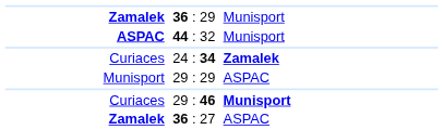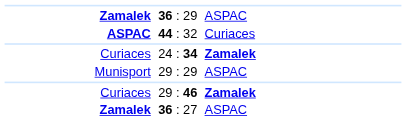 <table style="text-align:center" width=500>
 <tr>
 <th width=30%></th>
 <th width=10%></th>
 <th width=30%></th>
 <th width=10%></th>
 </tr>
 <tr align="left" bgcolor=#D0E7FF>
 <td colspan=4></td>
 </tr>
 <tr>
 <td align="right"><strong><a href='#'>Zamalek</a></strong> </td>
 <td><strong>36</strong> : 29</td>
-<td align=left> <a href='#'>Munisport</a></td>
+<td align=left> <a href='#'>ASPAC</a></td>
 </tr>
 <tr>
 <td align="right"><strong><a href='#'>ASPAC</a></strong> </td>
 <td><strong>44</strong> : 32</td>
-<td align=left> <a href='#'>Munisport</a></td>
+<td align=left> <a href='#'>Curiaces</a></td>
 </tr>
 <tr align="left" bgcolor=#D0E7FF>
 <td colspan=4></td>
 </tr>
 <tr>
 <td align="right"><a href='#'>Curiaces</a> </td>
 <td>24 : <strong>34</strong></td>
 <td align=left> <strong><a href='#'>Zamalek</a></strong></td>
 </tr>
 <tr>
 <td align="right"><a href='#'>Munisport</a> </td>
 <td>29 : 29</td>
 <td align=left> <a href='#'>ASPAC</a></td>
 </tr>
 <tr align="left" bgcolor=#D0E7FF>
 <td colspan=4></td>
 </tr>
 <tr>
 <td align="right"><a href='#'>Curiaces</a> </td>
 <td>29 : <strong>46</strong></td>
-<td align=left> <strong><a href='#'>Munisport</a></strong></td>
+<td align=left> <strong><a href='#'>Zamalek</a></strong></td>
 </tr>
 <tr>
 <td align="right"><strong><a href='#'>Zamalek</a></strong> </td>
 <td><strong>36</strong> : 27</td>
 <td align=left> <a href='#'>ASPAC</a></td>
 </tr>
 </table>
